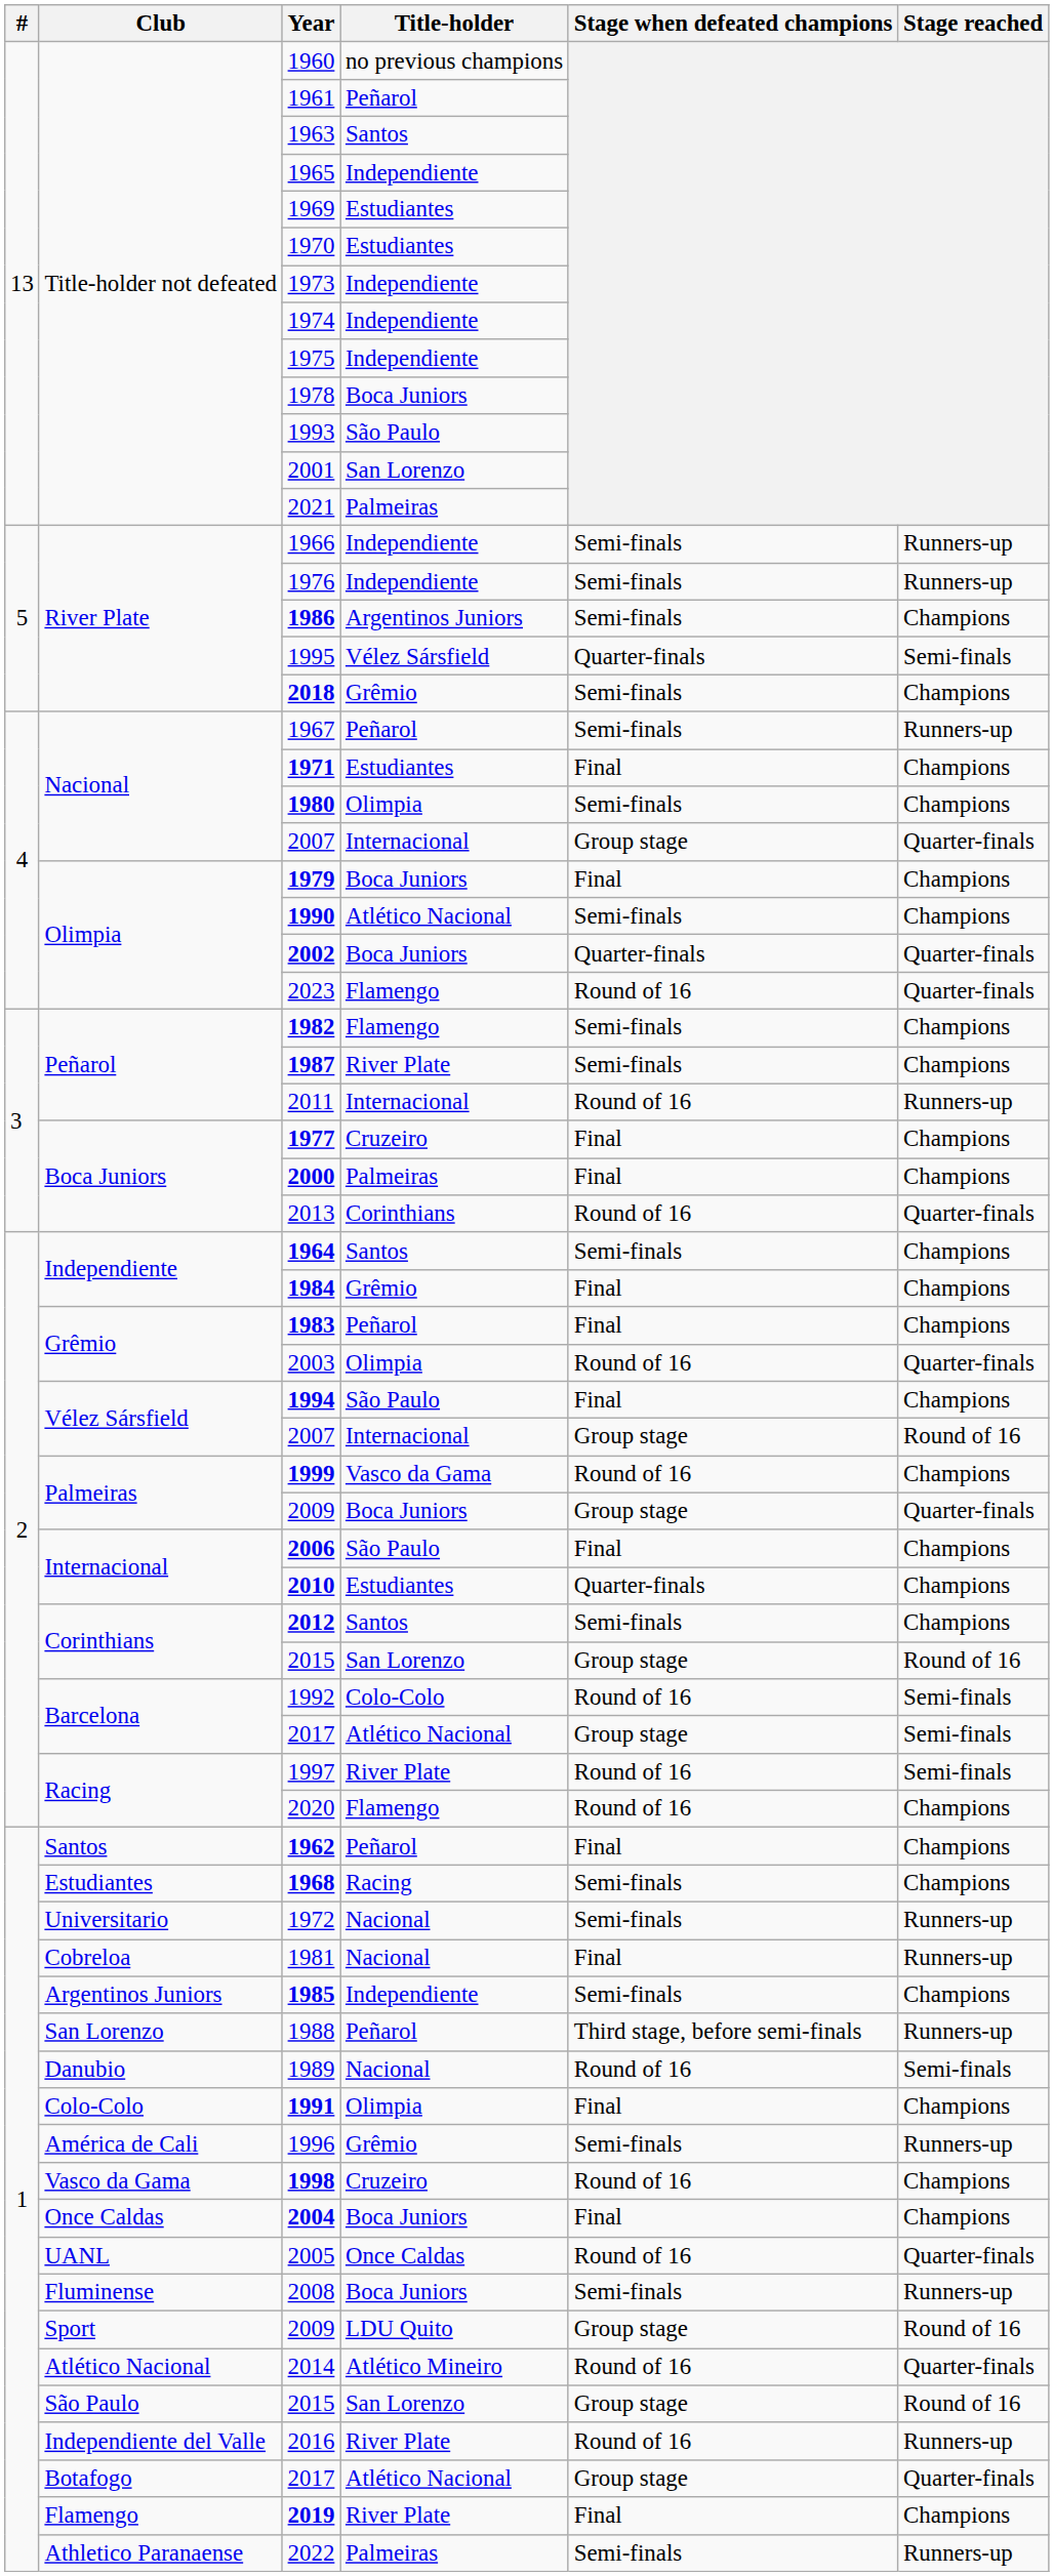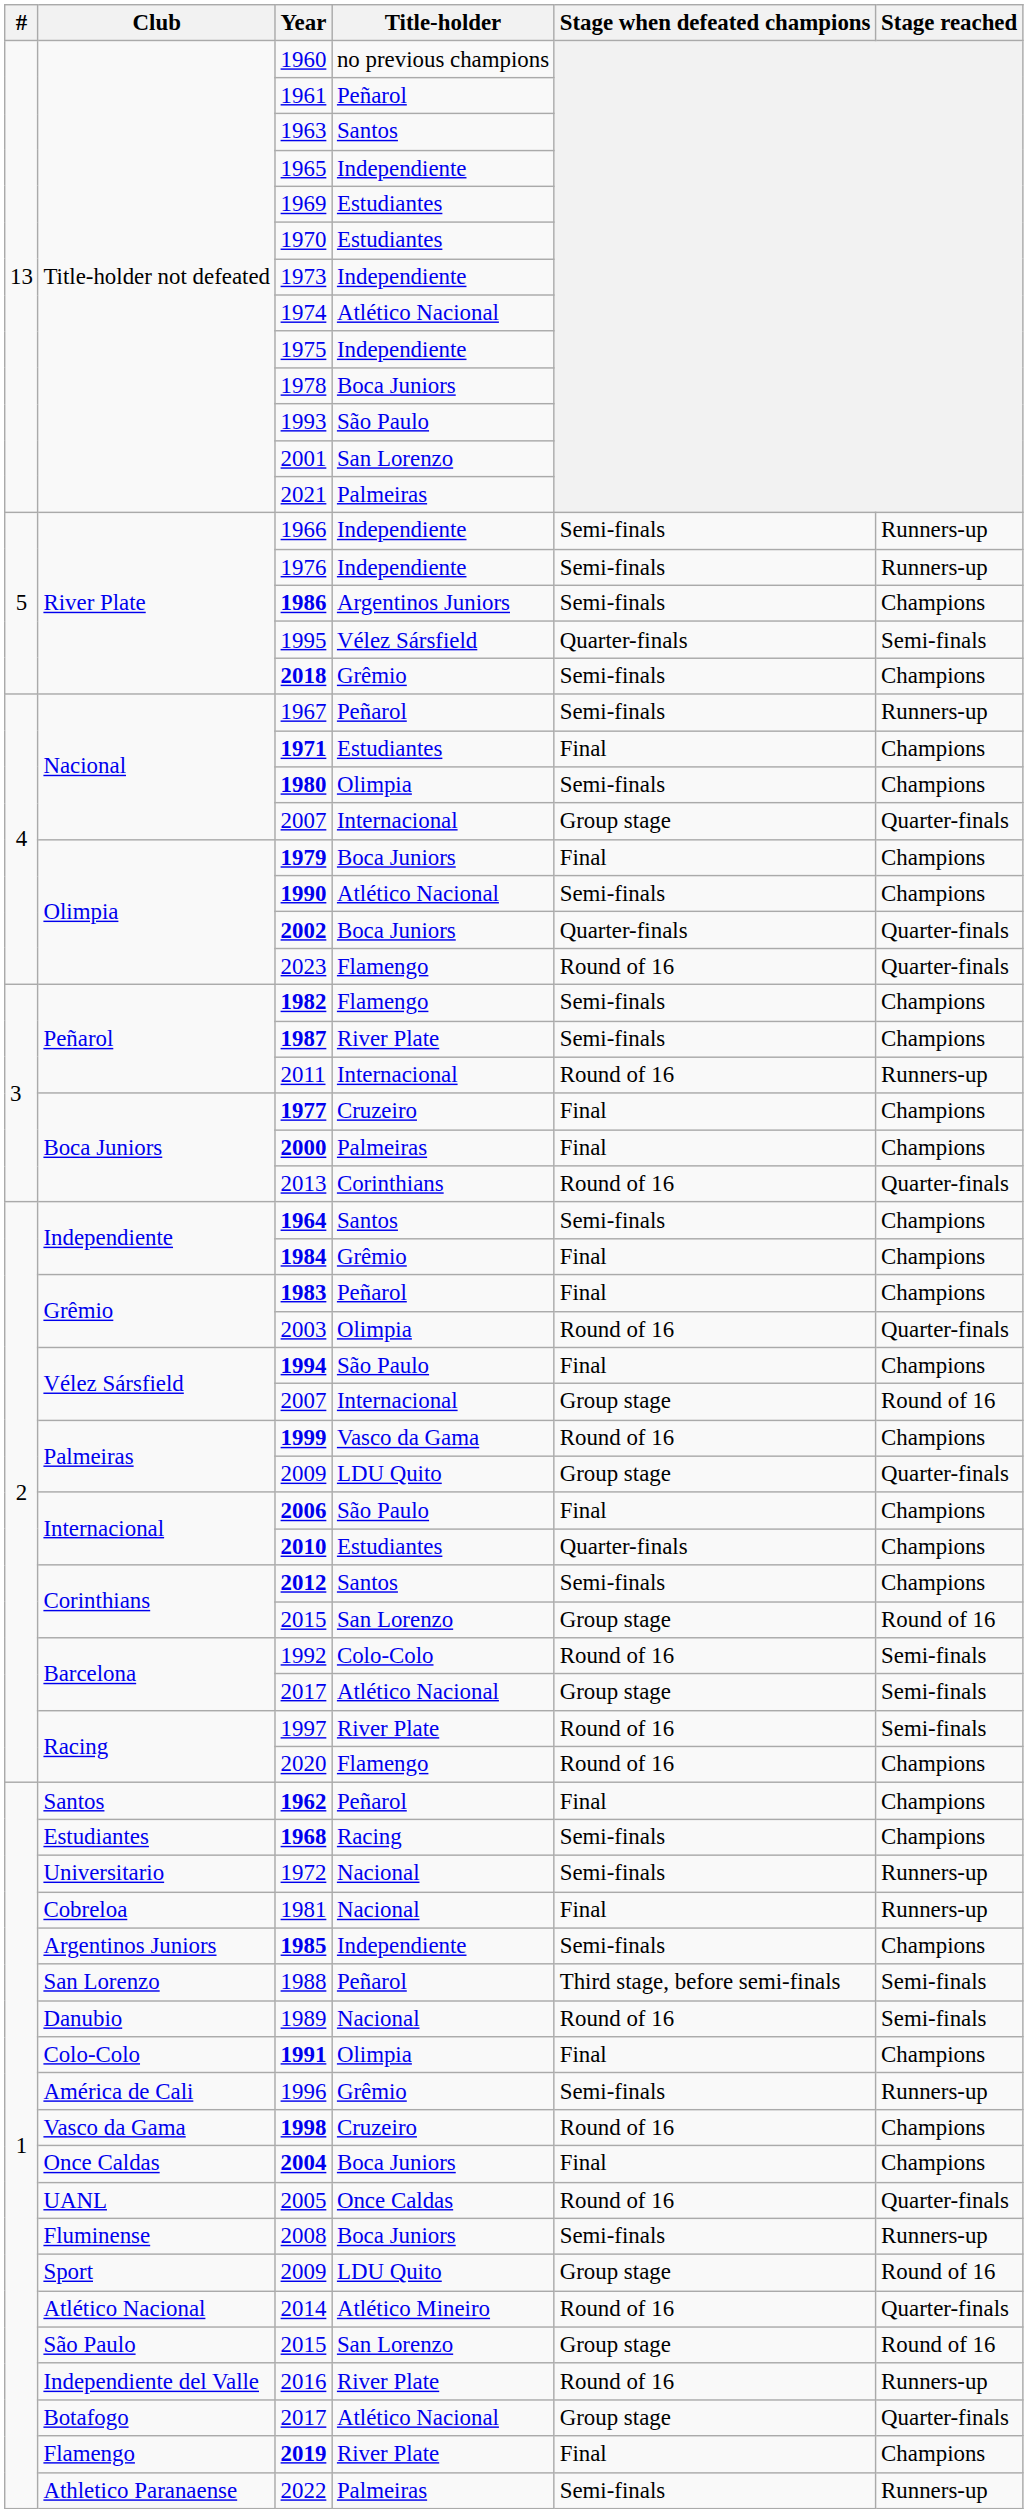 <table class="wikitable plainrowheaders sortable">
 <tr>
 <th scope="col">#</th>
 <th scope="col">Club</th>
 <th scope="col">Year</th>
 <th scope="col">Title-holder</th>
 <th scope="col">Stage when defeated champions</th>
 <th scope="col">Stage reached</th>
 </tr>
 <tr>
 <td rowspan=13 style="text-align: center">13</td>
 <td rowspan=13>Title-holder not defeated</td>
 <td><a href='#'>1960</a></td>
 <td>no previous champions</td>
 <th rowspan=13 colspan=2></th>
 </tr>
 <tr>
 <td><a href='#'>1961</a></td>
 <td><a href='#'>Peñarol</a></td>
 </tr>
 <tr>
 <td><a href='#'>1963</a></td>
 <td><a href='#'>Santos</a></td>
 </tr>
 <tr>
 <td><a href='#'>1965</a></td>
 <td><a href='#'>Independiente</a></td>
 </tr>
 <tr>
 <td><a href='#'>1969</a></td>
 <td><a href='#'>Estudiantes</a></td>
 </tr>
 <tr>
 <td><a href='#'>1970</a></td>
 <td><a href='#'>Estudiantes</a></td>
 </tr>
 <tr>
 <td><a href='#'>1973</a></td>
 <td><a href='#'>Independiente</a></td>
 </tr>
 <tr>
 <td><a href='#'>1974</a></td>
-<td><a href='#'>Independiente</a></td>
+<td><a href='#'>Atlético Nacional</a></td>
 </tr>
 <tr>
 <td><a href='#'>1975</a></td>
 <td><a href='#'>Independiente</a></td>
 </tr>
 <tr>
 <td><a href='#'>1978</a></td>
 <td><a href='#'>Boca Juniors</a></td>
 </tr>
 <tr>
 <td><a href='#'>1993</a></td>
 <td><a href='#'>São Paulo</a></td>
 </tr>
 <tr>
 <td><a href='#'>2001</a></td>
 <td><a href='#'>San Lorenzo</a></td>
 </tr>
 <tr>
 <td><a href='#'>2021</a></td>
 <td><a href='#'>Palmeiras</a></td>
 </tr>
 <tr>
 <td rowspan=5 style="text-align: center">5</td>
 <td rowspan=5> <a href='#'>River Plate</a></td>
 <td><a href='#'>1966</a></td>
 <td><a href='#'>Independiente</a></td>
 <td>Semi-finals</td>
 <td>Runners-up</td>
 </tr>
 <tr>
 <td><a href='#'>1976</a></td>
 <td><a href='#'>Independiente</a></td>
 <td>Semi-finals</td>
 <td>Runners-up</td>
 </tr>
 <tr>
 <td><strong><a href='#'>1986</a></strong></td>
 <td><a href='#'>Argentinos Juniors</a></td>
 <td>Semi-finals</td>
 <td>Champions</td>
 </tr>
 <tr>
 <td><a href='#'>1995</a></td>
 <td><a href='#'>Vélez Sársfield</a></td>
 <td>Quarter-finals</td>
 <td>Semi-finals</td>
 </tr>
 <tr>
 <td><strong><a href='#'>2018</a></strong></td>
 <td><a href='#'>Grêmio</a></td>
 <td>Semi-finals</td>
 <td>Champions</td>
 </tr>
 <tr>
 <td rowspan="8" style="text-align: center">4</td>
 <td rowspan=4> <a href='#'>Nacional</a></td>
 <td><a href='#'>1967</a></td>
 <td><a href='#'>Peñarol</a></td>
 <td>Semi-finals</td>
 <td>Runners-up</td>
 </tr>
 <tr>
 <td><strong><a href='#'>1971</a></strong></td>
 <td><a href='#'>Estudiantes</a></td>
 <td>Final</td>
 <td>Champions</td>
 </tr>
 <tr>
 <td><strong><a href='#'>1980</a></strong></td>
 <td><a href='#'>Olimpia</a></td>
 <td>Semi-finals</td>
 <td>Champions</td>
 </tr>
 <tr>
 <td><a href='#'>2007</a></td>
 <td><a href='#'>Internacional</a></td>
 <td>Group stage</td>
 <td>Quarter-finals</td>
 </tr>
 <tr>
 <td rowspan="4"> <a href='#'>Olimpia</a></td>
 <td><strong><a href='#'>1979</a></strong></td>
 <td><a href='#'>Boca Juniors</a></td>
 <td>Final</td>
 <td>Champions</td>
 </tr>
 <tr>
 <td><strong><a href='#'>1990</a></strong></td>
 <td><a href='#'>Atlético Nacional</a></td>
 <td>Semi-finals</td>
 <td>Champions</td>
 </tr>
 <tr>
 <td><strong><a href='#'>2002</a></strong></td>
 <td><a href='#'>Boca Juniors</a></td>
 <td>Quarter-finals</td>
 <td>Quarter-finals</td>
 </tr>
 <tr>
 <td><a href='#'>2023</a></td>
 <td><a href='#'>Flamengo</a></td>
 <td>Round of 16</td>
 <td>Quarter-finals</td>
 </tr>
 <tr>
 <td rowspan="6">3</td>
 <td rowspan="3"> <a href='#'>Peñarol</a></td>
 <td><strong><a href='#'>1982</a></strong></td>
 <td><a href='#'>Flamengo</a></td>
 <td>Semi-finals</td>
 <td>Champions</td>
 </tr>
 <tr>
 <td><strong><a href='#'>1987</a></strong></td>
 <td><a href='#'>River Plate</a></td>
 <td>Semi-finals</td>
 <td>Champions</td>
 </tr>
 <tr>
 <td><a href='#'>2011</a></td>
 <td><a href='#'>Internacional</a></td>
 <td>Round of 16</td>
 <td>Runners-up</td>
 </tr>
 <tr>
 <td rowspan=3> <a href='#'>Boca Juniors</a></td>
 <td><strong><a href='#'>1977</a></strong></td>
 <td><a href='#'>Cruzeiro</a></td>
 <td>Final</td>
 <td>Champions</td>
 </tr>
 <tr>
 <td><strong><a href='#'>2000</a></strong></td>
 <td><a href='#'>Palmeiras</a></td>
 <td>Final</td>
 <td>Champions</td>
 </tr>
 <tr>
 <td><a href='#'>2013</a></td>
 <td><a href='#'>Corinthians</a></td>
 <td>Round of 16</td>
 <td>Quarter-finals</td>
 </tr>
 <tr>
 <td rowspan=16 style="text-align: center">2</td>
 <td rowspan=2> <a href='#'>Independiente</a></td>
 <td><strong><a href='#'>1964</a></strong></td>
 <td><a href='#'>Santos</a></td>
 <td>Semi-finals</td>
 <td>Champions</td>
 </tr>
 <tr>
 <td><strong><a href='#'>1984</a></strong></td>
 <td><a href='#'>Grêmio</a></td>
 <td>Final</td>
 <td>Champions</td>
 </tr>
 <tr>
 <td rowspan=2> <a href='#'>Grêmio</a></td>
 <td><strong><a href='#'>1983</a></strong></td>
 <td><a href='#'>Peñarol</a></td>
 <td>Final</td>
 <td>Champions</td>
 </tr>
 <tr>
 <td><a href='#'>2003</a></td>
 <td><a href='#'>Olimpia</a></td>
 <td>Round of 16</td>
 <td>Quarter-finals</td>
 </tr>
 <tr>
 <td rowspan=2> <a href='#'>Vélez Sársfield</a></td>
 <td><strong><a href='#'>1994</a></strong></td>
 <td><a href='#'>São Paulo</a></td>
 <td>Final</td>
 <td>Champions</td>
 </tr>
 <tr>
 <td><a href='#'>2007</a></td>
 <td><a href='#'>Internacional</a></td>
 <td>Group stage</td>
 <td>Round of 16</td>
 </tr>
 <tr>
 <td rowspan=2> <a href='#'>Palmeiras</a></td>
 <td><strong><a href='#'>1999</a></strong></td>
 <td><a href='#'>Vasco da Gama</a></td>
 <td>Round of 16</td>
 <td>Champions</td>
 </tr>
 <tr>
 <td><a href='#'>2009</a></td>
-<td><a href='#'>Boca Juniors</a></td>
+<td><a href='#'>LDU Quito</a></td>
 <td>Group stage</td>
 <td>Quarter-finals</td>
 </tr>
 <tr>
 <td rowspan=2> <a href='#'>Internacional</a></td>
 <td><strong><a href='#'>2006</a></strong></td>
 <td><a href='#'>São Paulo</a></td>
 <td>Final</td>
 <td>Champions</td>
 </tr>
 <tr>
 <td><strong><a href='#'>2010</a></strong></td>
 <td><a href='#'>Estudiantes</a></td>
 <td>Quarter-finals</td>
 <td>Champions</td>
 </tr>
 <tr>
 <td rowspan=2> <a href='#'>Corinthians</a></td>
 <td><strong><a href='#'>2012</a></strong></td>
 <td><a href='#'>Santos</a></td>
 <td>Semi-finals</td>
 <td>Champions</td>
 </tr>
 <tr>
 <td><a href='#'>2015</a></td>
 <td><a href='#'>San Lorenzo</a></td>
 <td>Group stage</td>
 <td>Round of 16</td>
 </tr>
 <tr>
 <td rowspan=2> <a href='#'>Barcelona</a></td>
 <td><a href='#'>1992</a></td>
 <td><a href='#'>Colo-Colo</a></td>
 <td>Round of 16</td>
 <td>Semi-finals</td>
 </tr>
 <tr>
 <td><a href='#'>2017</a></td>
 <td><a href='#'>Atlético Nacional</a></td>
 <td>Group stage</td>
 <td>Semi-finals</td>
 </tr>
 <tr>
 <td rowspan=2> <a href='#'>Racing</a></td>
 <td><a href='#'>1997</a></td>
 <td><a href='#'>River Plate</a></td>
 <td>Round of 16</td>
 <td>Semi-finals</td>
 </tr>
 <tr>
 <td><a href='#'>2020</a></td>
 <td><a href='#'>Flamengo</a></td>
 <td>Round of 16</td>
 <td>Champions</td>
 </tr>
 <tr>
 <td rowspan="20" style="text-align: center">1</td>
 <td> <a href='#'>Santos</a></td>
 <td><strong><a href='#'>1962</a></strong></td>
 <td><a href='#'>Peñarol</a></td>
 <td>Final</td>
 <td>Champions</td>
 </tr>
 <tr>
 <td> <a href='#'>Estudiantes</a></td>
 <td><strong><a href='#'>1968</a></strong></td>
 <td><a href='#'>Racing</a></td>
 <td>Semi-finals</td>
 <td>Champions</td>
 </tr>
 <tr>
 <td> <a href='#'>Universitario</a></td>
 <td><a href='#'>1972</a></td>
 <td><a href='#'>Nacional</a></td>
 <td>Semi-finals</td>
 <td>Runners-up</td>
 </tr>
 <tr>
 <td> <a href='#'>Cobreloa</a></td>
 <td><a href='#'>1981</a></td>
 <td><a href='#'>Nacional</a></td>
 <td>Final</td>
 <td>Runners-up</td>
 </tr>
 <tr>
 <td> <a href='#'>Argentinos Juniors</a></td>
 <td><strong><a href='#'>1985</a></strong></td>
 <td><a href='#'>Independiente</a></td>
 <td>Semi-finals</td>
 <td>Champions</td>
 </tr>
 <tr>
 <td> <a href='#'>San Lorenzo</a></td>
 <td><a href='#'>1988</a></td>
 <td><a href='#'>Peñarol</a></td>
 <td>Third stage, before semi-finals</td>
-<td>Runners-up</td>
+<td>Semi-finals</td>
 </tr>
 <tr>
 <td> <a href='#'>Danubio</a></td>
 <td><a href='#'>1989</a></td>
 <td><a href='#'>Nacional</a></td>
 <td>Round of 16</td>
 <td>Semi-finals</td>
 </tr>
 <tr>
 <td> <a href='#'>Colo-Colo</a></td>
 <td><strong><a href='#'>1991</a></strong></td>
 <td><a href='#'>Olimpia</a></td>
 <td>Final</td>
 <td>Champions</td>
 </tr>
 <tr>
 <td> <a href='#'>América de Cali</a></td>
 <td><a href='#'>1996</a></td>
 <td><a href='#'>Grêmio</a></td>
 <td>Semi-finals</td>
 <td>Runners-up</td>
 </tr>
 <tr>
 <td> <a href='#'>Vasco da Gama</a></td>
 <td><strong><a href='#'>1998</a></strong></td>
 <td><a href='#'>Cruzeiro</a></td>
 <td>Round of 16</td>
 <td>Champions</td>
 </tr>
 <tr>
 <td> <a href='#'>Once Caldas</a></td>
 <td><strong><a href='#'>2004</a></strong></td>
 <td><a href='#'>Boca Juniors</a></td>
 <td>Final</td>
 <td>Champions</td>
 </tr>
 <tr>
 <td> <a href='#'>UANL</a></td>
 <td><a href='#'>2005</a></td>
 <td><a href='#'>Once Caldas</a></td>
 <td>Round of 16</td>
 <td>Quarter-finals</td>
 </tr>
 <tr>
 <td> <a href='#'>Fluminense</a></td>
 <td><a href='#'>2008</a></td>
 <td><a href='#'>Boca Juniors</a></td>
 <td>Semi-finals</td>
 <td>Runners-up</td>
 </tr>
 <tr>
 <td> <a href='#'>Sport</a></td>
 <td><a href='#'>2009</a></td>
 <td><a href='#'>LDU Quito</a></td>
 <td>Group stage</td>
 <td>Round of 16</td>
 </tr>
 <tr>
 <td> <a href='#'>Atlético Nacional</a></td>
 <td><a href='#'>2014</a></td>
 <td><a href='#'>Atlético Mineiro</a></td>
 <td>Round of 16</td>
 <td>Quarter-finals</td>
 </tr>
 <tr>
 <td> <a href='#'>São Paulo</a></td>
 <td><a href='#'>2015</a></td>
 <td><a href='#'>San Lorenzo</a></td>
 <td>Group stage</td>
 <td>Round of 16</td>
 </tr>
 <tr>
 <td> <a href='#'>Independiente del Valle</a></td>
 <td><a href='#'>2016</a></td>
 <td><a href='#'>River Plate</a></td>
 <td>Round of 16</td>
 <td>Runners-up</td>
 </tr>
 <tr>
 <td> <a href='#'>Botafogo</a></td>
 <td><a href='#'>2017</a></td>
 <td><a href='#'>Atlético Nacional</a></td>
 <td>Group stage</td>
 <td>Quarter-finals</td>
 </tr>
 <tr>
 <td> <a href='#'>Flamengo</a></td>
 <td><strong><a href='#'>2019</a></strong></td>
 <td><a href='#'>River Plate</a></td>
 <td>Final</td>
 <td>Champions</td>
 </tr>
 <tr>
 <td> <a href='#'>Athletico Paranaense</a></td>
 <td><a href='#'>2022</a></td>
 <td><a href='#'>Palmeiras</a></td>
 <td>Semi-finals</td>
 <td>Runners-up</td>
 </tr>
 </table>
